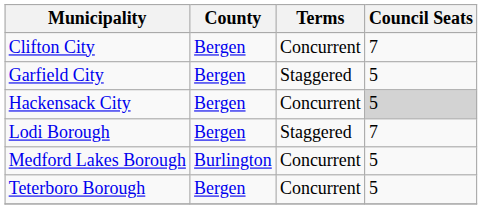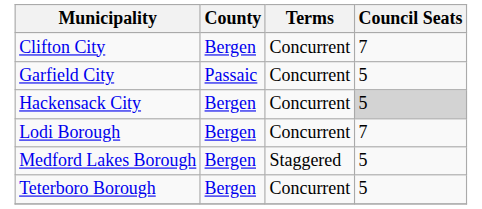 <table class="wikitable" style="margin-left: auto; margin-right: auto;">
 <tr>
 <th scope="col">Municipality</th>
 <th scope="col">County</th>
 <th scope="col">Terms</th>
 <th scope="col">Council Seats</th>
 </tr>
 <tr>
 <td><a href='#'>Clifton City</a></td>
 <td><a href='#'>Bergen</a></td>
 <td>Concurrent</td>
 <td>7</td>
 </tr>
 <tr>
 <td><a href='#'>Garfield City</a></td>
-<td><a href='#'>Bergen</a></td>
-<td>Staggered</td>
+<td><a href='#'>Passaic</a></td>
+<td>Concurrent</td>
 <td>5</td>
 </tr>
 <tr>
 <td><a href='#'>Hackensack City</a></td>
 <td><a href='#'>Bergen</a></td>
 <td>Concurrent</td>
 <td style="background: lightgrey;">5</td>
 </tr>
 <tr>
 <td><a href='#'>Lodi Borough</a></td>
 <td><a href='#'>Bergen</a></td>
-<td>Staggered</td>
+<td>Concurrent</td>
 <td>7</td>
 </tr>
 <tr>
 <td><a href='#'>Medford Lakes Borough</a></td>
-<td><a href='#'>Burlington</a></td>
-<td>Concurrent</td>
+<td><a href='#'>Bergen</a></td>
+<td>Staggered</td>
 <td>5</td>
 </tr>
 <tr>
 <td><a href='#'>Teterboro Borough</a></td>
 <td><a href='#'>Bergen</a></td>
 <td>Concurrent</td>
 <td>5</td>
 </tr>
 <tr>
 </tr>
 </table>
